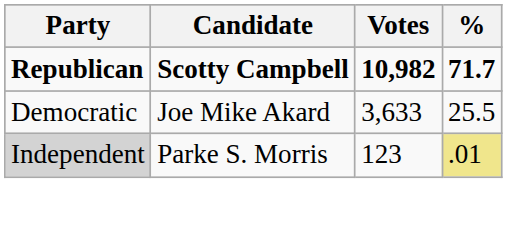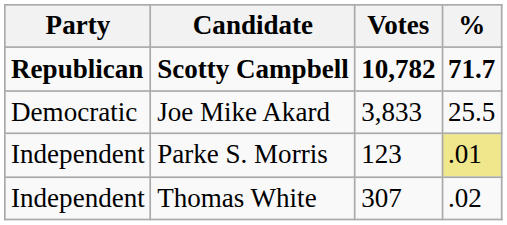 <table class="wikitable">
 <tr>
 <th>Party</th>
 <th>Candidate</th>
 <th>Votes</th>
 <th>%</th>
 </tr>
 <tr>
 <td><strong>Republican</strong></td>
 <td><strong>Scotty Campbell</strong></td>
-<td><strong>10,982</strong></td>
+<td><strong>10,782</strong></td>
 <td><strong>71.7</strong></td>
 </tr>
 <tr>
 <td>Democratic</td>
 <td>Joe Mike Akard</td>
-<td>3,633</td>
+<td>3,833</td>
 <td>25.5</td>
 </tr>
 <tr>
-<td style="background: lightgrey;">Independent</td>
+<td>Independent</td>
 <td>Parke S. Morris</td>
 <td>123</td>
 <td style="background: khaki;">.01</td>
 </tr>
+<tr>
+<td>Independent</td>
+<td>Thomas White</td>
+<td>307</td>
+<td>.02</td>
+</tr>
 </table>
